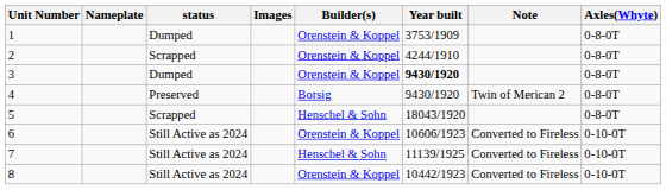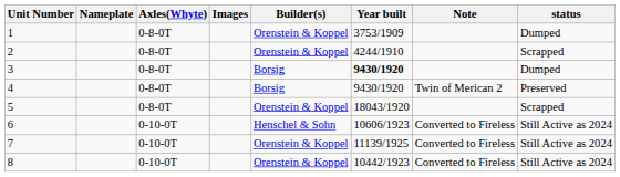 <table class="wikitable">
 <tr>
 <th>Unit Number</th>
 <th>Nameplate</th>
-<th>status</th>
+<th>Axles(<a href='#'>Whyte</a>)</th>
 <th>Images</th>
 <th>Builder(s)</th>
 <th>Year built</th>
 <th>Note</th>
-<th>Axles(<a href='#'>Whyte</a>)</th>
+<th>status</th>
 </tr>
 <tr>
 <td>1</td>
 <td></td>
-<td>Dumped</td>
+<td>0-8-0T</td>
 <td><br></td>
 <td> <a href='#'>Orenstein & Koppel</a></td>
 <td>3753/1909</td>
 <td></td>
-<td>0-8-0T</td>
+<td>Dumped</td>
 </tr>
 <tr>
 <td>2</td>
 <td></td>
-<td>Scrapped</td>
+<td>0-8-0T</td>
 <td><br></td>
 <td> <a href='#'>Orenstein & Koppel</a></td>
 <td>4244/1910</td>
 <td></td>
-<td>0-8-0T</td>
+<td>Scrapped</td>
 </tr>
 <tr>
 <td>3</td>
 <td></td>
-<td>Dumped</td>
+<td>0-8-0T</td>
 <td><br></td>
-<td> <a href='#'>Orenstein & Koppel</a></td>
+<td> <a href='#'>Borsig</a></td>
 <td><strong>9430/1920</strong></td>
 <td></td>
-<td>0-8-0T</td>
+<td>Dumped</td>
 </tr>
 <tr>
 <td>4</td>
 <td></td>
-<td>Preserved</td>
+<td>0-8-0T</td>
 <td><br></td>
 <td> <a href='#'>Borsig</a></td>
 <td>9430/1920</td>
 <td>Twin of Merican 2</td>
-<td>0-8-0T</td>
+<td>Preserved</td>
 </tr>
 <tr>
 <td>5</td>
 <td></td>
-<td>Scrapped</td>
+<td>0-8-0T</td>
 <td><br></td>
-<td> <a href='#'>Henschel & Sohn</a></td>
+<td> <a href='#'>Orenstein & Koppel</a></td>
 <td>18043/1920</td>
 <td></td>
-<td>0-8-0T</td>
+<td>Scrapped</td>
 </tr>
 <tr>
 <td>6</td>
 <td></td>
-<td>Still Active as 2024</td>
+<td>0-10-0T</td>
 <td><br></td>
-<td> <a href='#'>Orenstein & Koppel</a></td>
+<td> <a href='#'>Henschel & Sohn</a></td>
 <td>10606/1923</td>
 <td>Converted to Fireless</td>
-<td>0-10-0T</td>
+<td>Still Active as 2024</td>
 </tr>
 <tr>
 <td>7</td>
 <td></td>
-<td>Still Active as 2024</td>
+<td>0-10-0T</td>
 <td><br></td>
-<td> <a href='#'>Henschel & Sohn</a></td>
+<td> <a href='#'>Orenstein & Koppel</a></td>
 <td>11139/1925</td>
 <td>Converted to Fireless</td>
-<td>0-10-0T</td>
+<td>Still Active as 2024</td>
 </tr>
 <tr>
 <td>8</td>
 <td></td>
-<td>Still Active as 2024</td>
+<td>0-10-0T</td>
 <td><br></td>
 <td> <a href='#'>Orenstein & Koppel</a></td>
 <td>10442/1923</td>
 <td>Converted to Fireless</td>
-<td>0-10-0T</td>
+<td>Still Active as 2024</td>
 </tr>
 </table>
